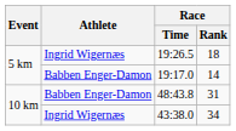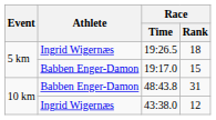 <table class="wikitable" border="1" style="font-size:90%">
 <tr>
 <th rowspan=2>Event</th>
 <th rowspan=2>Athlete</th>
 <th colspan=2>Race</th>
 </tr>
 <tr>
 <th>Time</th>
 <th>Rank</th>
 </tr>
 <tr>
 <td rowspan=2>5 km</td>
 <td><a href='#'>Ingrid Wigernæs</a></td>
 <td align=center>19:26.5</td>
 <td align=center>18</td>
 </tr>
 <tr>
 <td><a href='#'>Babben Enger-Damon</a></td>
 <td align=center>19:17.0</td>
-<td align=center>14</td>
+<td align=center>15</td>
 </tr>
 <tr>
 <td rowspan=2>10 km</td>
 <td><a href='#'>Babben Enger-Damon</a></td>
 <td align=center>48:43.8</td>
 <td align=center>31</td>
 </tr>
 <tr>
 <td><a href='#'>Ingrid Wigernæs</a></td>
 <td align=center>43:38.0</td>
-<td align=center>34</td>
+<td align=center>12</td>
 </tr>
 </table>
